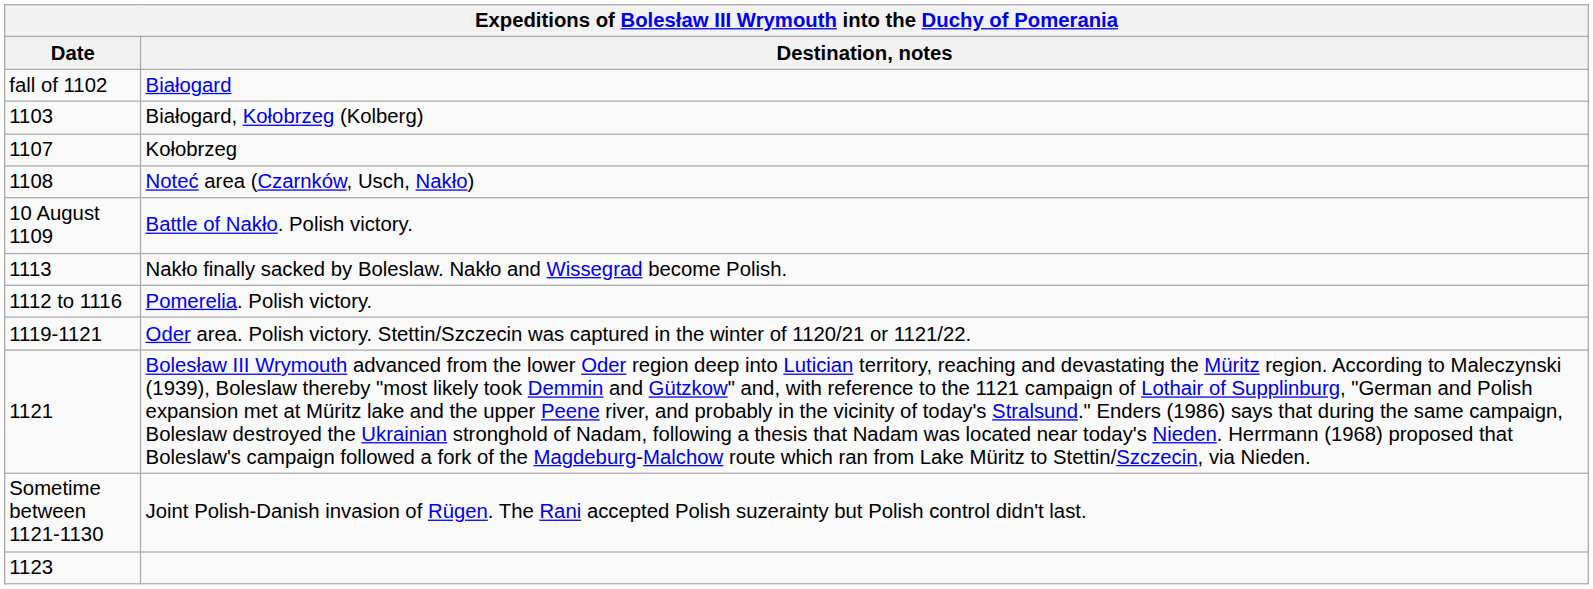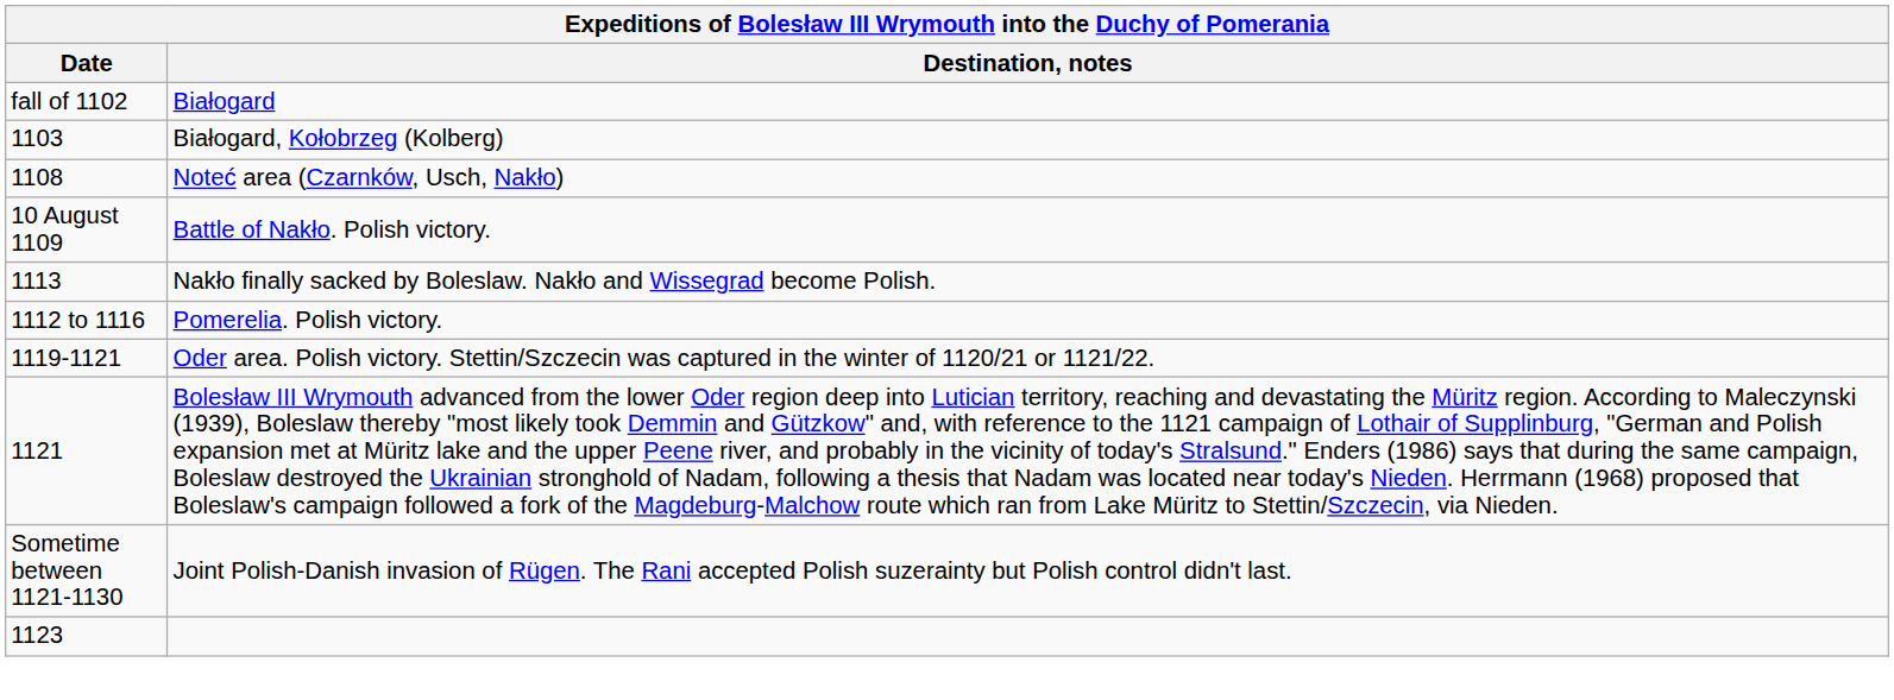 <table class=wikitable>
 <tr>
 <th colspan="2">Expeditions of <a href='#'>Bolesław III Wrymouth</a> into the <a href='#'>Duchy of Pomerania</a></th>
 </tr>
 <tr>
 <th>Date</th>
 <th>Destination, notes</th>
 </tr>
 <tr>
 <td>fall of 1102</td>
 <td><a href='#'>Białogard</a></td>
 </tr>
 <tr>
 <td>1103</td>
 <td>Białogard, <a href='#'>Kołobrzeg</a> (Kolberg)</td>
-</tr>
-<tr>
-<td>1107</td>
-<td>Kołobrzeg</td>
 </tr>
 <tr>
 <td>1108</td>
 <td><a href='#'>Noteć</a> area (<a href='#'>Czarnków</a>, Usch, <a href='#'>Nakło</a>)</td>
 </tr>
 <tr>
 <td>10 August 1109</td>
 <td><a href='#'>Battle of Nakło</a>. Polish victory.</td>
 </tr>
 <tr>
 <td>1113</td>
 <td>Nakło finally sacked by Boleslaw. Nakło and <a href='#'>Wissegrad</a> become Polish.</td>
 </tr>
 <tr>
 <td>1112 to 1116</td>
 <td><a href='#'>Pomerelia</a>. Polish victory.</td>
 </tr>
 <tr>
 <td>1119-1121</td>
 <td><a href='#'>Oder</a> area. Polish victory. Stettin/Szczecin was captured in the winter of 1120/21 or 1121/22.</td>
 </tr>
 <tr>
 <td>1121</td>
 <td><a href='#'>Bolesław III Wrymouth</a> advanced from the lower <a href='#'>Oder</a> region deep into <a href='#'>Lutician</a> territory, reaching and devastating the <a href='#'>Müritz</a> region. According to Maleczynski (1939), Boleslaw thereby "most likely took <a href='#'>Demmin</a> and <a href='#'>Gützkow</a>" and, with reference to the 1121 campaign of <a href='#'>Lothair of Supplinburg</a>, "German and Polish expansion met at Müritz lake and the upper <a href='#'>Peene</a> river, and probably in the vicinity of today's <a href='#'>Stralsund</a>." Enders (1986) says that during the same campaign, Boleslaw destroyed the <a href='#'>Ukrainian</a> stronghold of Nadam, following a thesis that Nadam was located near today's <a href='#'>Nieden</a>. Herrmann (1968) proposed that Boleslaw's campaign followed a fork of the <a href='#'>Magdeburg</a>-<a href='#'>Malchow</a> route which ran from Lake Müritz to Stettin/<a href='#'>Szczecin</a>, via Nieden.</td>
 </tr>
 <tr>
 <td>Sometime between 1121-1130</td>
 <td>Joint Polish-Danish invasion of <a href='#'>Rügen</a>. The <a href='#'>Rani</a> accepted Polish suzerainty but Polish control didn't last.</td>
 </tr>
 <tr>
 <td>1123</td>
 </tr>
 </table>
